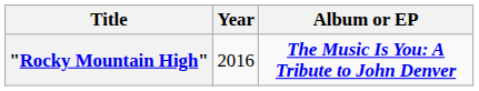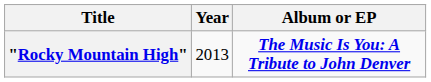 <table class="wikitable plainrowheaders" style="text-align:center;">
 <tr>
 <th scope="col">Title</th>
 <th scope="col">Year</th>
 <th scope="col" style="width:11em;">Album or EP</th>
 </tr>
 <tr>
 <th scope="row">"<a href='#'>Rocky Mountain High</a>"</th>
-<td>2016</td>
+<td>2013</td>
 <td><strong><em><a href='#'>The Music Is You: A Tribute to John Denver</a></em></strong></td>
 </tr>
 </table>
